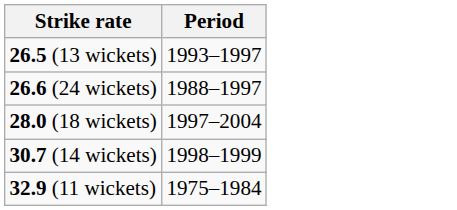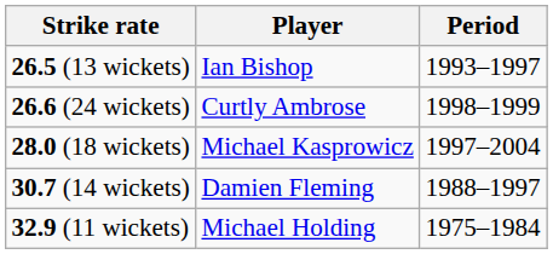 <table class="wikitable">
 <tr>
 <th>Strike rate</th>
+<th>Player</th>
 <th>Period</th>
 </tr>
 <tr>
 <td><strong>26.5</strong> (13 wickets)</td>
+<td> <a href='#'>Ian Bishop</a></td>
 <td>1993–1997</td>
 </tr>
 <tr>
 <td><strong>26.6</strong> (24 wickets)</td>
-<td>1988–1997</td>
+<td> <a href='#'>Curtly Ambrose</a></td>
+<td>1998–1999</td>
 </tr>
 <tr>
 <td><strong>28.0</strong> (18 wickets)</td>
+<td> <a href='#'>Michael Kasprowicz</a></td>
 <td>1997–2004</td>
 </tr>
 <tr>
 <td><strong>30.7</strong> (14 wickets)</td>
-<td>1998–1999</td>
+<td> <a href='#'>Damien Fleming</a></td>
+<td>1988–1997</td>
 </tr>
 <tr>
 <td><strong>32.9</strong> (11 wickets)</td>
+<td> <a href='#'>Michael Holding</a></td>
 <td>1975–1984</td>
 </tr>
 </table>
